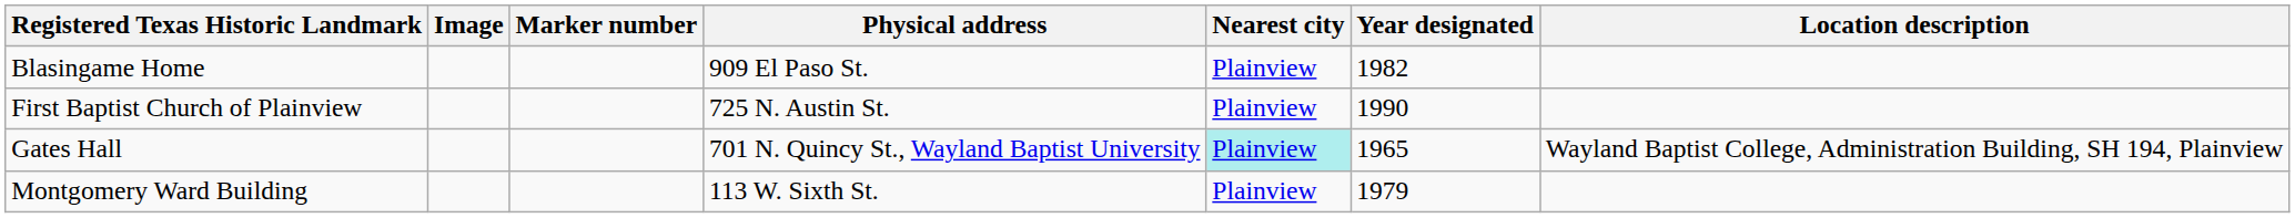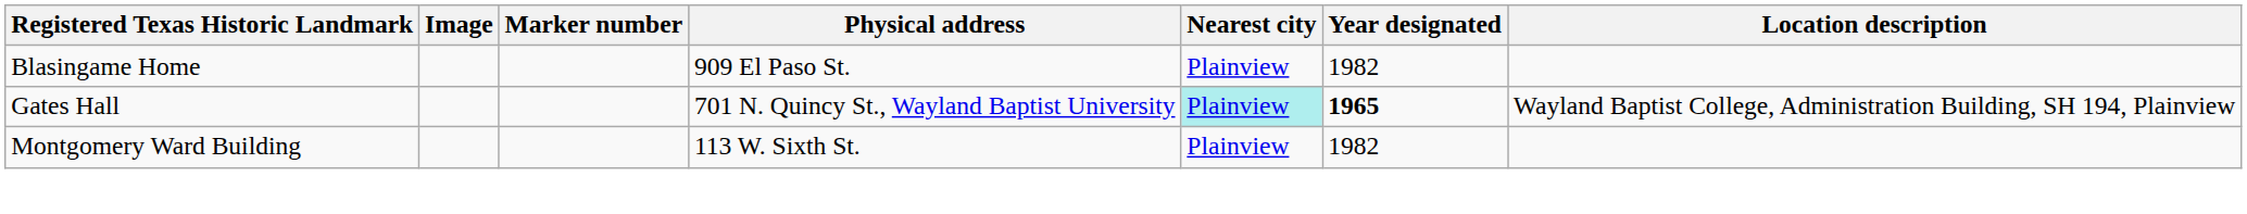 <table class="wikitable sortable">
 <tr>
 <th>Registered Texas Historic Landmark</th>
 <th>Image</th>
 <th>Marker number</th>
 <th>Physical address</th>
 <th>Nearest city</th>
 <th>Year designated</th>
 <th>Location description</th>
 </tr>
 <tr>
 <td>Blasingame Home</td>
 <td></td>
 <td></td>
 <td>909 El Paso St.<br></td>
 <td><a href='#'>Plainview</a></td>
 <td>1982</td>
 <td></td>
 </tr>
 <tr>
-<td>First Baptist Church of Plainview</td>
-<td></td>
-<td></td>
-<td>725 N. Austin St.<br></td>
-<td><a href='#'>Plainview</a></td>
-<td>1990</td>
-<td></td>
-</tr>
-<tr>
 <td>Gates Hall</td>
 <td></td>
 <td></td>
 <td>701 N. Quincy St., <a href='#'>Wayland Baptist University</a><br></td>
 <td style="background: paleturquoise;"><a href='#'>Plainview</a></td>
-<td>1965</td>
+<td><strong>1965</strong></td>
 <td>Wayland Baptist College, Administration Building, SH 194, Plainview</td>
 </tr>
 <tr>
 <td>Montgomery Ward Building</td>
 <td></td>
 <td></td>
 <td>113 W. Sixth St.<br></td>
 <td><a href='#'>Plainview</a></td>
-<td>1979</td>
+<td>1982</td>
 <td></td>
 </tr>
 </table>
